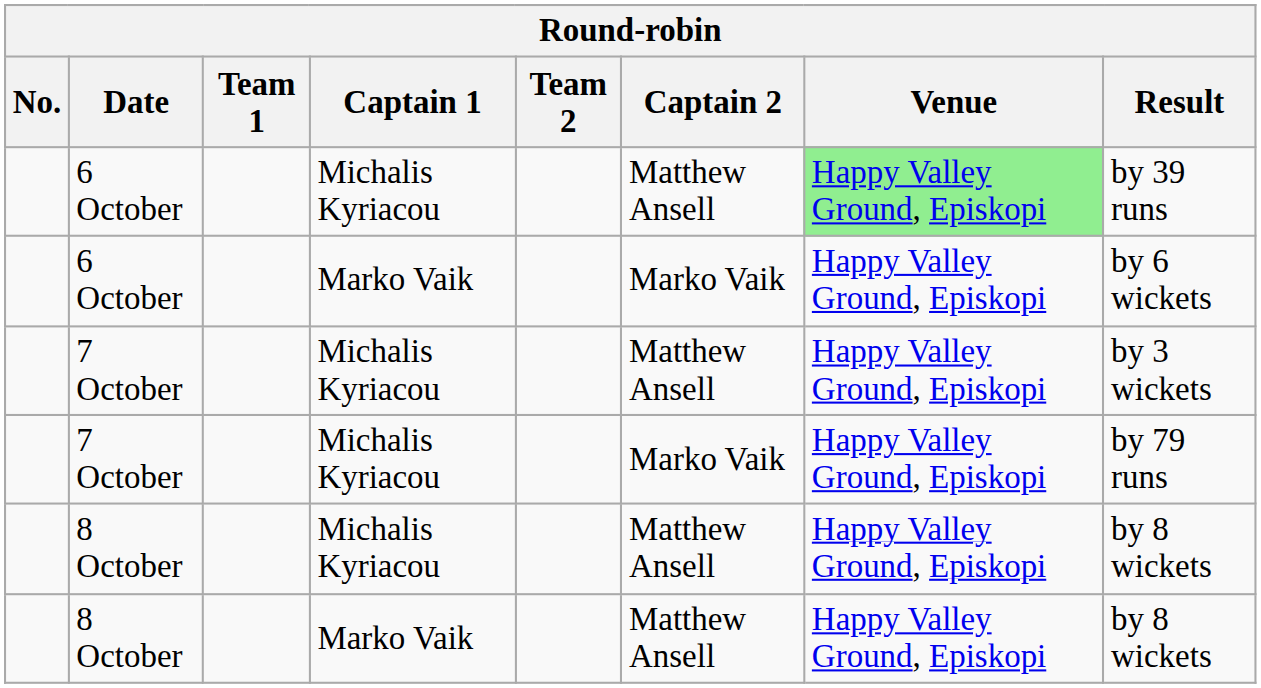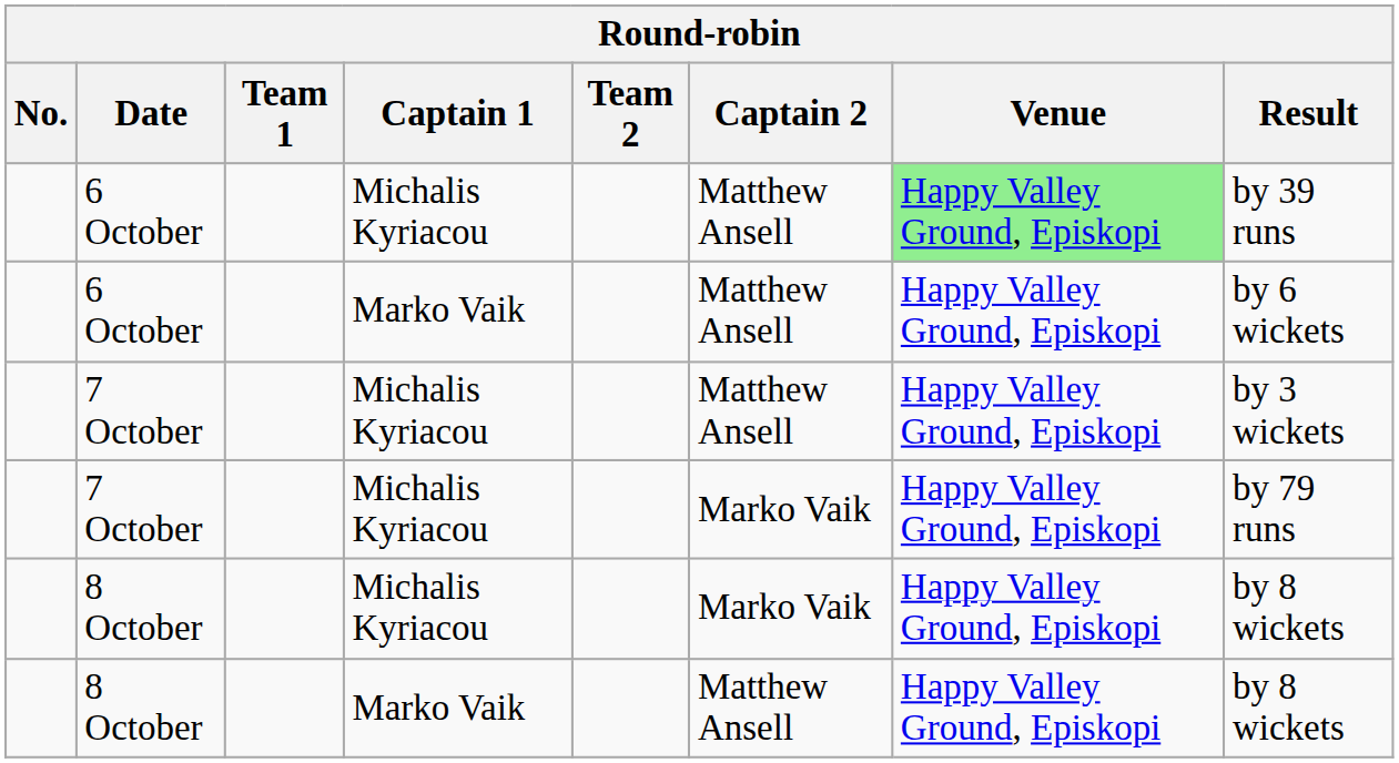 <table class="wikitable">
 <tr>
 <th colspan="9">Round-robin</th>
 </tr>
 <tr>
 <th>No.</th>
 <th>Date</th>
 <th>Team 1</th>
 <th>Captain 1</th>
 <th>Team 2</th>
 <th>Captain 2</th>
 <th>Venue</th>
 <th>Result</th>
 </tr>
 <tr>
 <td></td>
 <td>6 October</td>
 <td></td>
 <td>Michalis Kyriacou</td>
 <td></td>
 <td>Matthew Ansell</td>
 <td style="background: lightgreen;"><a href='#'>Happy Valley Ground</a>, <a href='#'>Episkopi</a></td>
 <td> by 39 runs</td>
 </tr>
 <tr>
 <td></td>
 <td>6 October</td>
 <td></td>
 <td>Marko Vaik</td>
 <td></td>
-<td>Marko Vaik</td>
+<td>Matthew Ansell</td>
 <td><a href='#'>Happy Valley Ground</a>, <a href='#'>Episkopi</a></td>
 <td> by 6 wickets</td>
 </tr>
 <tr>
 <td></td>
 <td>7 October</td>
 <td></td>
 <td>Michalis Kyriacou</td>
 <td></td>
 <td>Matthew Ansell</td>
 <td><a href='#'>Happy Valley Ground</a>, <a href='#'>Episkopi</a></td>
 <td> by 3 wickets</td>
 </tr>
 <tr>
 <td></td>
 <td>7 October</td>
 <td></td>
 <td>Michalis Kyriacou</td>
 <td></td>
 <td>Marko Vaik</td>
 <td><a href='#'>Happy Valley Ground</a>, <a href='#'>Episkopi</a></td>
 <td> by 79 runs</td>
 </tr>
 <tr>
 <td></td>
 <td>8 October</td>
 <td></td>
 <td>Michalis Kyriacou</td>
 <td></td>
-<td>Matthew Ansell</td>
+<td>Marko Vaik</td>
 <td><a href='#'>Happy Valley Ground</a>, <a href='#'>Episkopi</a></td>
 <td> by 8 wickets</td>
 </tr>
 <tr>
 <td></td>
 <td>8 October</td>
 <td></td>
 <td>Marko Vaik</td>
 <td></td>
 <td>Matthew Ansell</td>
 <td><a href='#'>Happy Valley Ground</a>, <a href='#'>Episkopi</a></td>
 <td> by 8 wickets</td>
 </tr>
 </table>
